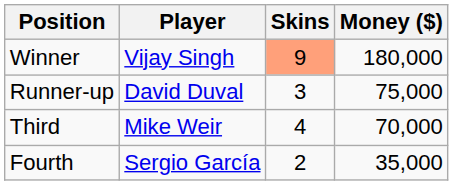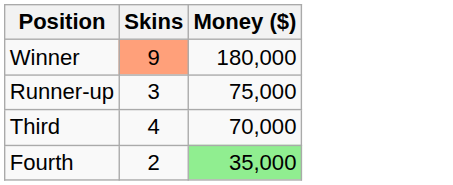 <table class="wikitable">
 <tr>
 <th>Position</th>
-<th>Player</th>
 <th>Skins</th>
 <th>Money ($)</th>
 </tr>
 <tr>
 <td>Winner</td>
-<td> <a href='#'>Vijay Singh</a></td>
 <td align=center style="background: lightsalmon;">9</td>
 <td align=right>180,000</td>
 </tr>
 <tr>
 <td>Runner-up</td>
-<td> <a href='#'>David Duval</a></td>
 <td align=center>3</td>
 <td align=right>75,000</td>
 </tr>
 <tr>
 <td>Third</td>
-<td> <a href='#'>Mike Weir</a></td>
 <td align=center>4</td>
 <td align=right>70,000</td>
 </tr>
 <tr>
 <td>Fourth</td>
-<td> <a href='#'>Sergio García</a></td>
 <td align=center>2</td>
-<td align=right>35,000</td>
+<td align=right style="background: lightgreen;">35,000</td>
 </tr>
 </table>
